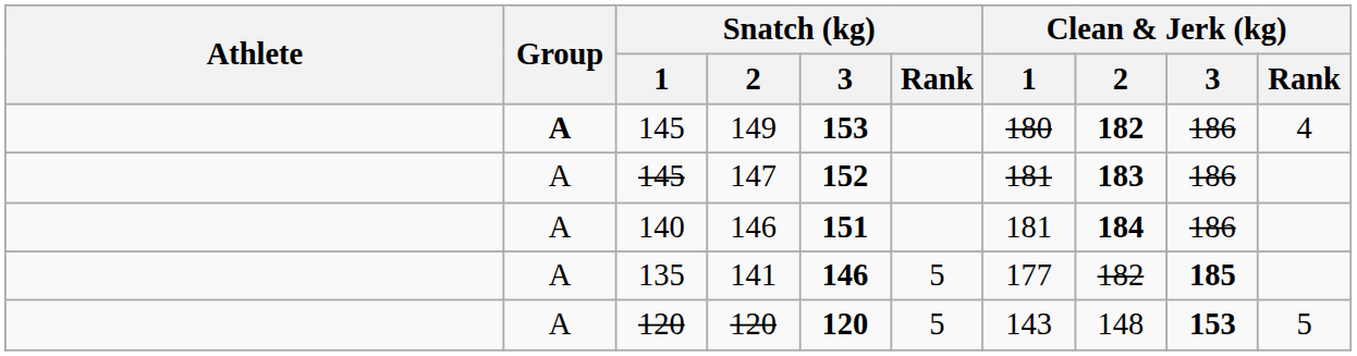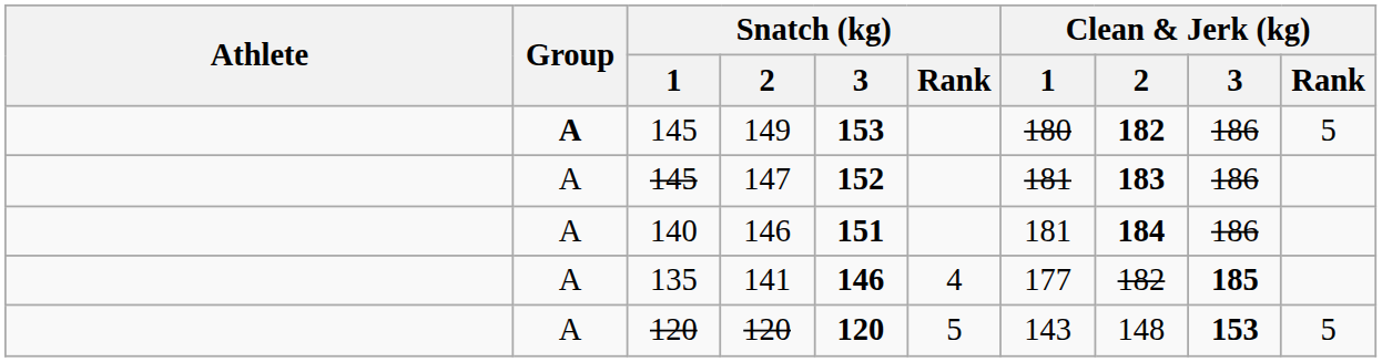 <table class = "wikitable" style="text-align:center;">
 <tr>
 <th rowspan=2 width=250>Athlete</th>
 <th rowspan=2 width=50>Group</th>
 <th colspan=4>Snatch (kg)</th>
 <th colspan=4>Clean & Jerk (kg)</th>
 </tr>
 <tr>
 <th width=40>1</th>
 <th width=40>2</th>
 <th width=40>3</th>
 <th width=40>Rank</th>
 <th width=40>1</th>
 <th width=40>2</th>
 <th width=40>3</th>
 <th width=40>Rank</th>
 </tr>
 <tr>
 <td align=left></td>
 <td><strong>A</strong></td>
 <td>145</td>
 <td>149</td>
 <td><strong>153</strong></td>
 <td></td>
 <td><s>180</s></td>
 <td><strong>182</strong></td>
 <td><s>186</s></td>
-<td>4</td>
+<td>5</td>
 </tr>
 <tr>
 <td align=left></td>
 <td>A</td>
 <td><s>145</s></td>
 <td>147</td>
 <td><strong>152</strong></td>
 <td></td>
 <td><s>181</s></td>
 <td><strong>183</strong></td>
 <td><s>186</s></td>
 <td></td>
 </tr>
 <tr>
 <td align=left></td>
 <td>A</td>
 <td>140</td>
 <td>146</td>
 <td><strong>151</strong></td>
 <td></td>
 <td>181</td>
 <td><strong>184</strong></td>
 <td><s>186</s></td>
 <td></td>
 </tr>
 <tr>
 <td align=left></td>
 <td>A</td>
 <td>135</td>
 <td>141</td>
 <td><strong>146</strong></td>
-<td>5</td>
+<td>4</td>
 <td>177</td>
 <td><s>182</s></td>
 <td><strong>185</strong></td>
 <td></td>
 </tr>
 <tr>
 <td align=left></td>
 <td>A</td>
 <td><s>120</s></td>
 <td><s>120</s></td>
 <td><strong>120</strong></td>
 <td>5</td>
 <td>143</td>
 <td>148</td>
 <td><strong>153</strong></td>
 <td>5</td>
 </tr>
 </table>
